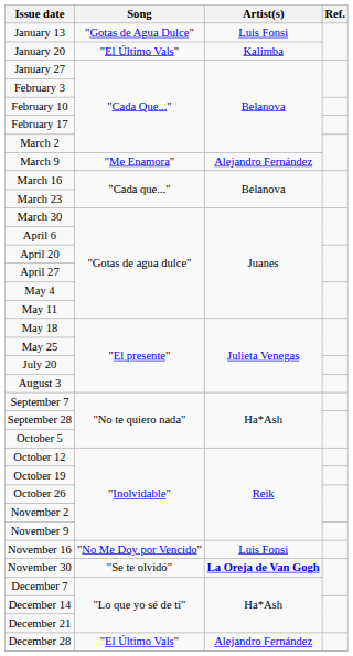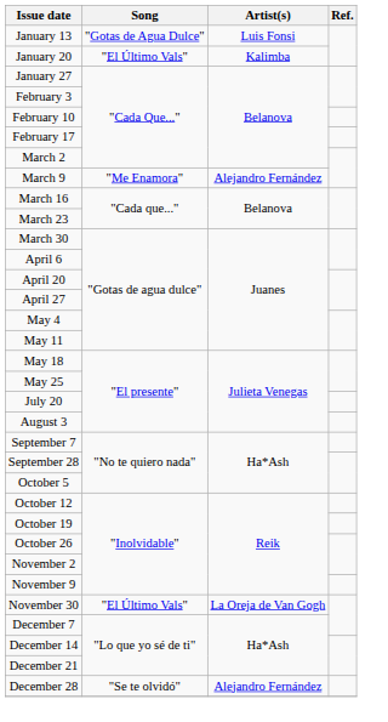 <table class="wikitable plainrowheaders" style="text-align: center">
 <tr>
 <th>Issue date</th>
 <th>Song</th>
 <th>Artist(s)</th>
 <th>Ref.</th>
 </tr>
 <tr>
 <td>January 13</td>
 <td style="text-align: center;">"<a href='#'>Gotas de Agua Dulce</a>"</td>
 <td style="text-align: center;"><a href='#'>Luis Fonsi</a></td>
 <td style="text-align: center;" rowspan="2"></td>
 </tr>
 <tr>
 <td>January 20</td>
 <td style="text-align: center;">"<a href='#'>El Último Vals</a>"</td>
 <td style="text-align: center;"><a href='#'>Kalimba</a></td>
 </tr>
 <tr>
 <td>January 27</td>
 <td style="text-align: center;" rowspan="5">"<a href='#'>Cada Que...</a>"</td>
 <td style="text-align: center;" rowspan="5"><a href='#'>Belanova</a></td>
 <td style="text-align: center;" rowspan="2"></td>
 </tr>
 <tr>
 <td>February 3</td>
 </tr>
 <tr>
 <td>February 10</td>
 <td style="text-align: center;"></td>
 </tr>
 <tr>
 <td>February 17</td>
 <td style="text-align: center;"></td>
 </tr>
 <tr>
 <td>March 2</td>
 <td style="text-align: center;" rowspan="2"></td>
 </tr>
 <tr>
 <td>March 9</td>
 <td style="text-align: center;">"<a href='#'>Me Enamora</a>"</td>
 <td style="text-align: center;"><a href='#'>Alejandro Fernández</a></td>
 </tr>
 <tr>
 <td>March 16</td>
 <td style="text-align: center;" rowspan="2">"Cada que..."</td>
 <td style="text-align: center;" rowspan="2">Belanova</td>
 <td style="text-align: center;" rowspan="2"></td>
 </tr>
 <tr>
 <td>March 23</td>
 </tr>
 <tr>
 <td>March 30</td>
 <td style="text-align: center;" rowspan="6">"Gotas de agua dulce"</td>
 <td style="text-align: center;" rowspan="6">Juanes</td>
 <td style="text-align: center;" rowspan="2"></td>
 </tr>
 <tr>
 <td>April 6</td>
 </tr>
 <tr>
 <td>April 20</td>
 <td style="text-align: center;" rowspan="2"></td>
 </tr>
 <tr>
 <td>April 27</td>
 </tr>
 <tr>
 <td>May 4</td>
 <td style="text-align: center;" rowspan="2"></td>
 </tr>
 <tr>
 <td>May 11</td>
 </tr>
 <tr>
 <td>May 18</td>
 <td style="text-align: center;" rowspan="4">"<a href='#'>El presente</a>"</td>
 <td style="text-align: center;" rowspan="4"><a href='#'>Julieta Venegas</a></td>
 <td style="text-align: center;" rowspan="2"></td>
 </tr>
 <tr>
 <td>May 25</td>
 </tr>
 <tr>
 <td>July 20</td>
 <td style="text-align: center;" rowspan="1"></td>
 </tr>
 <tr>
 <td>August 3</td>
 <td style="text-align: center;" rowspan="1"></td>
 </tr>
 <tr>
 <td>September 7</td>
 <td style="text-align: center;" rowspan="3">"No te quiero nada"</td>
 <td style="text-align: center;" rowspan="3">Ha*Ash</td>
 <td style="text-align: center;" rowspan="1"></td>
 </tr>
 <tr>
 <td>September 28</td>
 <td style="text-align: center;" rowspan="2"></td>
 </tr>
 <tr>
 <td>October 5</td>
 </tr>
 <tr>
 <td>October 12</td>
 <td style="text-align: center;" rowspan="5">"<a href='#'>Inolvidable</a>"</td>
 <td style="text-align: center;" rowspan="5"><a href='#'>Reik</a></td>
 <td style="text-align: center;"></td>
 </tr>
 <tr>
 <td>October 19</td>
 <td style="text-align: center;"></td>
 </tr>
 <tr>
 <td>October 26</td>
 <td style="text-align: center;" rowspan="2"></td>
 </tr>
 <tr>
 <td>November 2</td>
 </tr>
 <tr>
 <td>November 9</td>
 <td style="text-align: center;"></td>
 </tr>
 <tr>
-<td>November 16</td>
-<td style="text-align: center;">"<a href='#'>No Me Doy por Vencido</a>"</td>
-<td style="text-align: center;"><a href='#'>Luis Fonsi</a></td>
-<td style="text-align: center;"></td>
-</tr>
-<tr>
 <td>November 30</td>
-<td style="text-align: center;">"Se te olvidó"</td>
-<td style="text-align: center;"><strong><a href='#'>La Oreja de Van Gogh</a></strong></td>
+<td style="text-align: center;">"<a href='#'>El Último Vals</a>"</td>
+<td style="text-align: center;"><a href='#'>La Oreja de Van Gogh</a></td>
 <td style="text-align: center;" rowspan="2"></td>
 </tr>
 <tr>
 <td>December 7</td>
 <td style="text-align: center;" rowspan="3">"Lo que yo sé de ti"</td>
 <td style="text-align: center;" rowspan="3">Ha*Ash</td>
 </tr>
 <tr>
 <td>December 14</td>
 <td style="text-align: center;" rowspan="2"></td>
 </tr>
 <tr>
 <td>December 21</td>
 </tr>
 <tr>
 <td>December 28</td>
-<td style="text-align: center;">"<a href='#'>El Último Vals</a>"</td>
+<td style="text-align: center;">"Se te olvidó"</td>
 <td style="text-align: center;"><a href='#'>Alejandro Fernández</a></td>
 <td style="text-align: center;"></td>
 </tr>
 <tr>
 </tr>
 </table>
